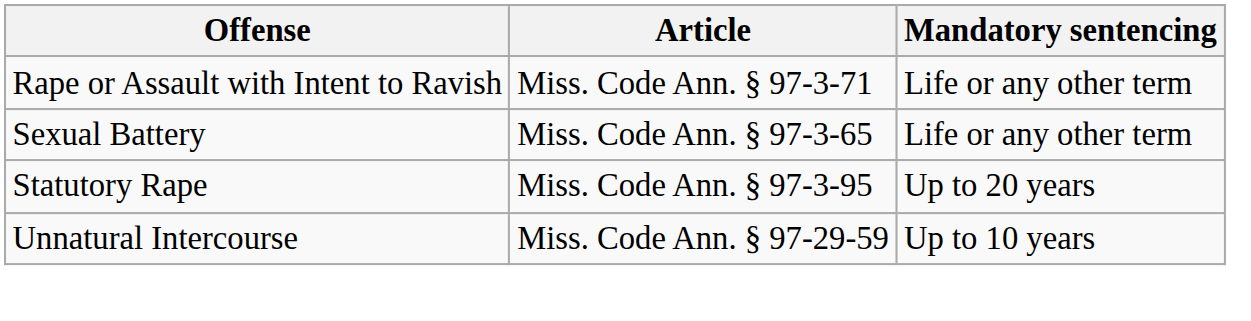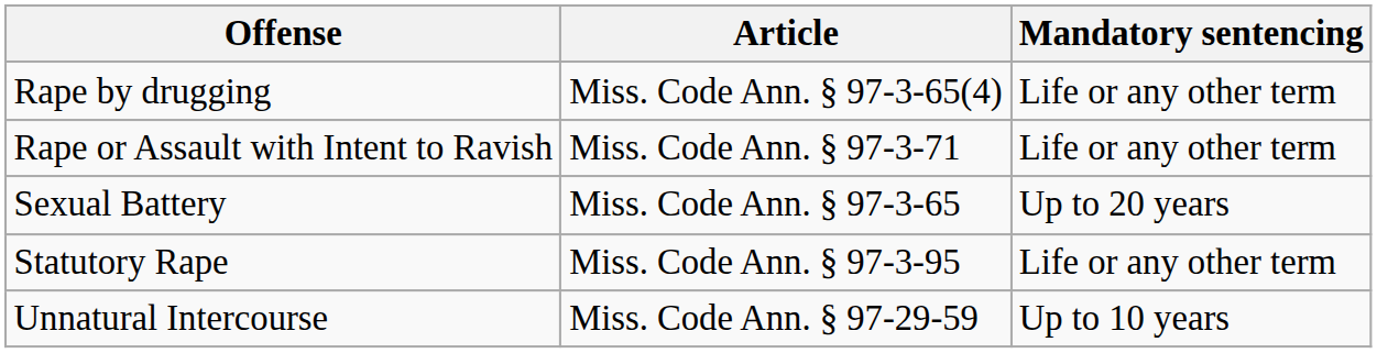 <table class="wikitable">
 <tr>
 <th>Offense</th>
 <th>Article</th>
 <th>Mandatory sentencing</th>
+</tr>
+<tr>
+<td>Rape by drugging</td>
+<td>Miss. Code Ann. § 97-3-65(4)</td>
+<td>Life or any other term</td>
 </tr>
 <tr>
 <td>Rape or Assault with Intent to Ravish</td>
 <td>Miss. Code Ann. § 97-3-71</td>
 <td>Life or any other term</td>
 </tr>
 <tr>
 <td>Sexual Battery</td>
 <td>Miss. Code Ann. § 97-3-65</td>
-<td>Life or any other term</td>
+<td>Up to 20 years</td>
 </tr>
 <tr>
 <td>Statutory Rape</td>
 <td>Miss. Code Ann. § 97-3-95</td>
-<td>Up to 20 years</td>
+<td>Life or any other term</td>
 </tr>
 <tr>
 <td>Unnatural Intercourse</td>
 <td>Miss. Code Ann. § 97-29-59</td>
 <td>Up to 10 years</td>
 </tr>
 </table>
